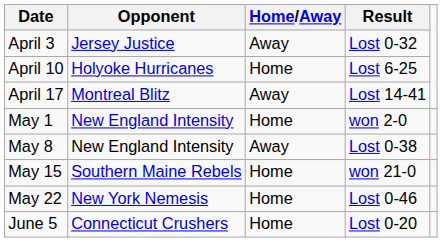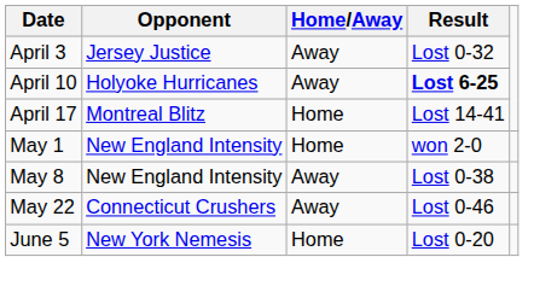 <table class="wikitable">
 <tr>
 <th>Date</th>
 <th>Opponent</th>
 <th><a href='#'>Home</a>/<a href='#'>Away</a></th>
 <th>Result</th>
 </tr>
 <tr>
 <td>April 3</td>
 <td><a href='#'>Jersey Justice</a></td>
 <td>Away</td>
 <td><a href='#'>Lost</a> 0-32</td>
 </tr>
 <tr>
 <td>April 10</td>
 <td><a href='#'>Holyoke Hurricanes</a></td>
-<td>Home</td>
-<td><a href='#'>Lost</a> 6-25</td>
+<td>Away</td>
+<td><strong><a href='#'>Lost</a> 6-25</strong></td>
 </tr>
 <tr>
 <td>April 17</td>
 <td><a href='#'>Montreal Blitz</a></td>
-<td>Away</td>
+<td>Home</td>
 <td><a href='#'>Lost</a> 14-41</td>
 </tr>
 <tr>
 <td>May 1</td>
 <td><a href='#'>New England Intensity</a></td>
 <td>Home</td>
 <td><a href='#'>won</a> 2-0</td>
 <td></td>
 </tr>
 <tr>
 <td>May 8</td>
 <td>New England Intensity</td>
 <td>Away</td>
 <td><a href='#'>Lost</a> 0-38</td>
 <td></td>
 </tr>
 <tr>
-<td>May 15</td>
-<td><a href='#'>Southern Maine Rebels</a></td>
-<td>Home</td>
-<td><a href='#'>won</a> 21-0</td>
-<td></td>
-</tr>
-<tr>
 <td>May 22</td>
-<td><a href='#'>New York Nemesis</a></td>
-<td>Home</td>
+<td><a href='#'>Connecticut Crushers</a></td>
+<td>Away</td>
 <td><a href='#'>Lost</a> 0-46</td>
 <td></td>
 </tr>
 <tr>
 <td>June 5</td>
-<td><a href='#'>Connecticut Crushers</a></td>
+<td><a href='#'>New York Nemesis</a></td>
 <td>Home</td>
 <td><a href='#'>Lost</a> 0-20</td>
 <td></td>
 </tr>
 </table>
